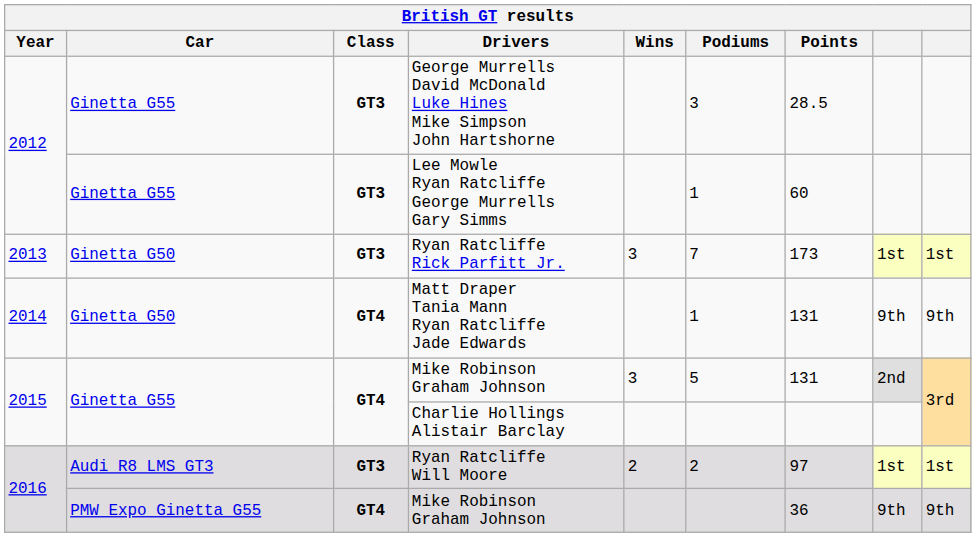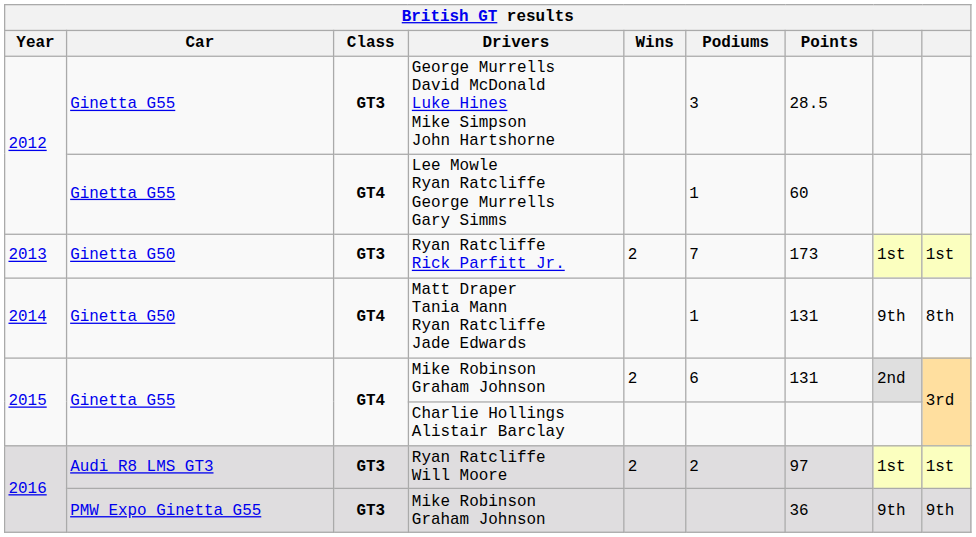 <table class="wikitable" style="font-size:95%; width:750px">
 <tr>
 <th colspan=9><a href='#'>British GT</a> results</th>
 </tr>
 <tr>
 <th>Year</th>
 <th>Car</th>
 <th>Class</th>
 <th>Drivers</th>
 <th>Wins</th>
 <th>Podiums</th>
 <th>Points</th>
 <th></th>
 <th></th>
 </tr>
 <tr>
 <td rowspan=2><a href='#'>2012</a></td>
 <td rowspan=1><a href='#'>Ginetta G55</a><br></td>
 <td rowspan=1 align="center"><strong><span>GT3</span></strong></td>
 <td> George Murrells<br> David McDonald<br> <a href='#'>Luke Hines</a><br> Mike Simpson<br> John Hartshorne</td>
 <td></td>
 <td>3</td>
 <td>28.5</td>
 <td></td>
 <td></td>
 </tr>
 <tr>
 <td rowspan=1><a href='#'>Ginetta G55</a><br></td>
-<td rowspan=1 align="center"><strong><span>GT3</span></strong></td>
+<td rowspan=1 align="center"><strong><span>GT4</span></strong></td>
 <td> Lee Mowle<br> Ryan Ratcliffe<br> George Murrells<br> Gary Simms</td>
 <td></td>
 <td>1</td>
 <td>60</td>
 <td></td>
 <td></td>
 </tr>
 <tr>
 <td rowspan=1><a href='#'>2013</a></td>
 <td rowspan=1><a href='#'>Ginetta G50</a><br></td>
 <td rowspan=1 align="center"><strong><span>GT3</span></strong></td>
 <td> Ryan Ratcliffe<br> <a href='#'>Rick Parfitt Jr.</a></td>
-<td>3</td>
+<td>2</td>
 <td>7</td>
 <td>173</td>
 <td style="background:#FBFFBF;">1st</td>
 <td style="background:#FBFFBF;">1st</td>
 </tr>
 <tr>
 <td rowspan=1><a href='#'>2014</a></td>
 <td rowspan=1><a href='#'>Ginetta G50</a><br></td>
 <td rowspan=1 align="center"><strong><span>GT4</span></strong></td>
 <td> Matt Draper<br> Tania Mann<br> Ryan Ratcliffe<br> Jade Edwards</td>
 <td></td>
 <td>1</td>
 <td>131</td>
 <td>9th</td>
-<td>9th</td>
+<td>8th</td>
 </tr>
 <tr>
 <td rowspan=2><a href='#'>2015</a></td>
 <td rowspan=2><a href='#'>Ginetta G55</a><br></td>
 <td rowspan=2 align="center"><strong><span>GT4</span></strong></td>
 <td> Mike Robinson<br> Graham Johnson</td>
-<td>3</td>
-<td>5</td>
+<td>2</td>
+<td>6</td>
 <td>131</td>
 <td style="background:#DFDFDF;">2nd</td>
 <td rowspan=2 style="background:#FFDF9F;">3rd</td>
 </tr>
 <tr>
 <td> Charlie Hollings<br> Alistair Barclay</td>
 <td></td>
 <td></td>
 <td></td>
 <td></td>
 </tr>
 <tr bgcolor=#DFDDDF>
 <td rowspan=4><a href='#'>2016</a></td>
 <td rowspan=1><a href='#'>Audi R8 LMS GT3</a><br></td>
 <td rowspan=1 align="center"><strong><span>GT3</span></strong></td>
 <td> Ryan Ratcliffe<br> Will Moore</td>
 <td>2</td>
 <td>2</td>
 <td>97</td>
 <td style="background:#FBFFBF;">1st</td>
 <td style="background:#FBFFBF;">1st</td>
 </tr>
 <tr bgcolor=#DFDDDF>
 <td rowspan=1><a href='#'>PMW Expo Ginetta G55</a><br></td>
-<td rowspan=1 align="center"><strong><span>GT4</span></strong></td>
+<td rowspan=1 align="center"><strong><span>GT3</span></strong></td>
 <td> Mike Robinson<br> Graham Johnson</td>
 <td></td>
 <td></td>
 <td>36</td>
 <td>9th</td>
 <td>9th</td>
 </tr>
 </table>
